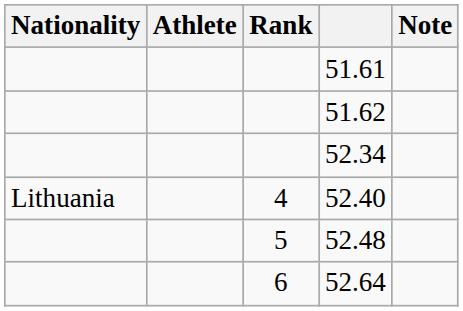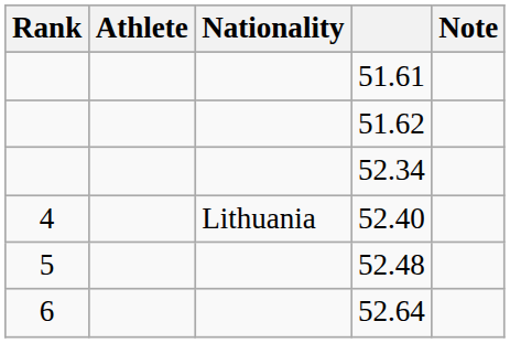 <table class="wikitable sortable">
 <tr>
+<th scope="col">Rank</th>
+<th scope="col">Athlete</th>
 <th scope="col">Nationality</th>
-<th scope="col">Athlete</th>
-<th scope="col">Rank</th>
 <th scope="col"></th>
 <th scope="col">Note</th>
 </tr>
 <tr>
+<td align="center"></td>
 <td></td>
 <td></td>
-<td align="center"></td>
 <td align="center">51.61</td>
 <td align="center"></td>
 </tr>
 <tr>
+<td align="center"></td>
 <td></td>
 <td></td>
-<td align="center"></td>
 <td align="center">51.62</td>
 <td align="center"></td>
 </tr>
 <tr>
+<td align="center"></td>
 <td></td>
 <td></td>
-<td align="center"></td>
 <td align="center">52.34</td>
 <td align="center"></td>
 </tr>
 <tr>
+<td align="center">4</td>
+<td></td>
 <td> Lithuania</td>
-<td></td>
-<td align="center">4</td>
 <td align="center">52.40</td>
 <td></td>
 </tr>
 <tr>
+<td align="center">5</td>
 <td></td>
 <td></td>
-<td align="center">5</td>
 <td align="center">52.48</td>
 <td align="center"></td>
 </tr>
 <tr>
+<td align="center">6</td>
 <td></td>
 <td></td>
-<td align="center">6</td>
 <td align="center">52.64</td>
 <td></td>
 </tr>
 </table>
